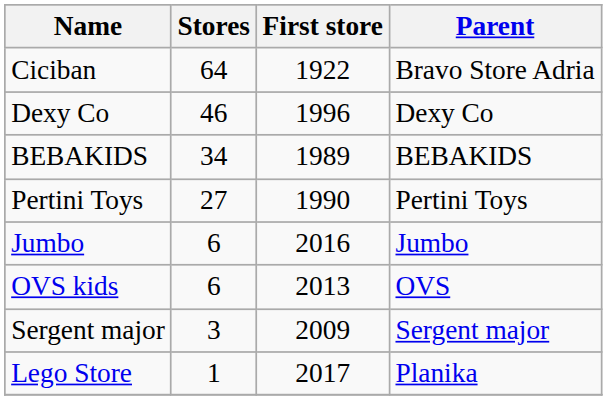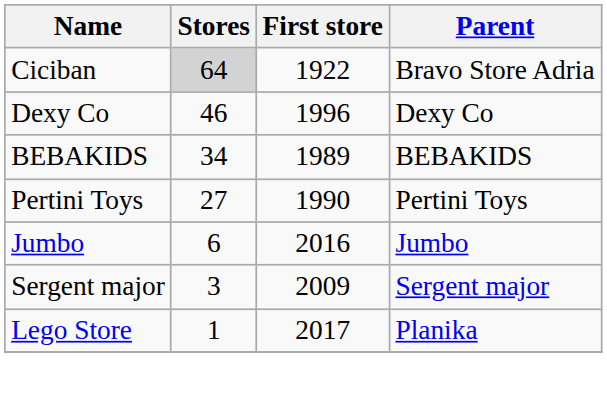 <table class="wikitable sortable">
 <tr>
 <th>Name</th>
 <th>Stores</th>
 <th>First store</th>
 <th><a href='#'>Parent</a></th>
 </tr>
 <tr>
 <td>Ciciban</td>
-<td style="text-align:center;">64</td>
+<td style="background: lightgrey; text-align:center;">64</td>
 <td style="text-align:center;">1922</td>
 <td>Bravo Store Adria</td>
 </tr>
 <tr>
 <td>Dexy Co</td>
 <td style="text-align:center;">46</td>
 <td style="text-align:center;">1996</td>
 <td>Dexy Co</td>
 </tr>
 <tr>
 <td>BEBAKIDS</td>
 <td style="text-align:center;">34</td>
 <td style="text-align:center;">1989</td>
 <td>BEBAKIDS</td>
 </tr>
 <tr>
 <td>Pertini Toys</td>
 <td style="text-align:center;">27</td>
 <td style="text-align:center;">1990</td>
 <td>Pertini Toys</td>
 </tr>
 <tr>
 <td><a href='#'>Jumbo</a></td>
 <td style="text-align:center;">6</td>
 <td style="text-align:center;">2016</td>
 <td><a href='#'>Jumbo</a></td>
 </tr>
 <tr>
-<td><a href='#'>OVS kids</a></td>
-<td style="text-align:center;">6</td>
-<td style="text-align:center;">2013</td>
-<td><a href='#'>OVS</a></td>
-</tr>
-<tr>
 <td>Sergent major</td>
 <td style="text-align:center;">3</td>
 <td style="text-align:center;">2009</td>
 <td><a href='#'>Sergent major</a></td>
 </tr>
 <tr>
 <td><a href='#'>Lego Store</a></td>
 <td style="text-align:center;">1</td>
 <td style="text-align:center;">2017</td>
 <td><a href='#'>Planika</a></td>
 </tr>
 <tr>
 </tr>
 </table>
